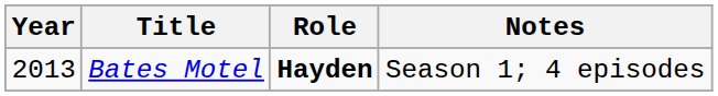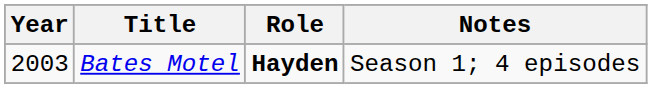 <table class="wikitable">
 <tr>
 <th>Year</th>
 <th>Title</th>
 <th>Role</th>
 <th>Notes</th>
 </tr>
 <tr>
-<td>2013</td>
+<td>2003</td>
 <td><a href='#'><em>Bates Motel</em></a></td>
 <td><strong>Hayden</strong></td>
 <td>Season 1; 4 episodes</td>
 </tr>
 </table>
